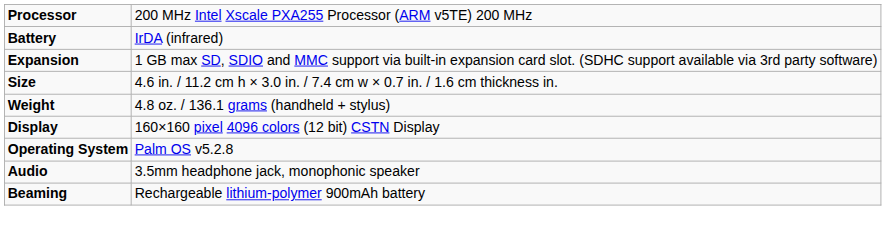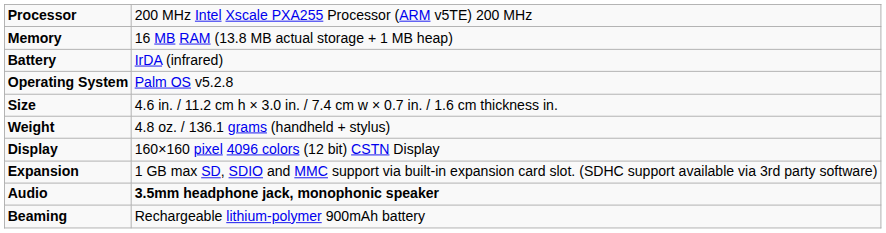 <table class="wikitable">
 <tr>
 <td><strong>Processor</strong></td>
 <td>200 MHz <a href='#'>Intel</a> <a href='#'>Xscale PXA255</a> Processor (<a href='#'>ARM</a> v5TE) 200 MHz</td>
 </tr>
 <tr>
+<td><strong>Memory</strong></td>
+<td>16 <a href='#'>MB</a> <a href='#'>RAM</a> (13.8 MB actual storage + 1 MB heap)</td>
+</tr>
+<tr>
 <td><strong>Battery</strong></td>
 <td><a href='#'>IrDA</a> (infrared)</td>
 </tr>
 <tr>
-<td><strong>Expansion</strong></td>
-<td>1 GB max <a href='#'>SD</a>, <a href='#'>SDIO</a> and <a href='#'>MMC</a> support via built-in expansion card slot. (SDHC support available via 3rd party software)</td>
+<td><strong>Operating System</strong></td>
+<td><a href='#'>Palm OS</a> v5.2.8</td>
 </tr>
 <tr>
 <td><strong>Size</strong></td>
 <td>4.6 in. / 11.2 cm h × 3.0 in. / 7.4 cm w × 0.7 in. / 1.6 cm thickness in.</td>
 </tr>
 <tr>
 <td><strong>Weight</strong></td>
 <td>4.8 oz. / 136.1 <a href='#'>grams</a> (handheld + stylus)</td>
 </tr>
 <tr>
 <td><strong>Display</strong></td>
 <td>160×160 <a href='#'>pixel</a> <a href='#'>4096 colors</a> (12 bit) <a href='#'>CSTN</a> Display</td>
 </tr>
 <tr>
-<td><strong>Operating System</strong></td>
-<td><a href='#'>Palm OS</a> v5.2.8</td>
+<td><strong>Expansion</strong></td>
+<td>1 GB max <a href='#'>SD</a>, <a href='#'>SDIO</a> and <a href='#'>MMC</a> support via built-in expansion card slot. (SDHC support available via 3rd party software)</td>
 </tr>
 <tr>
 <td><strong>Audio</strong></td>
-<td>3.5mm headphone jack, monophonic speaker</td>
+<td><strong>3.5mm headphone jack, monophonic speaker</strong></td>
 </tr>
 <tr>
 <td><strong>Beaming</strong></td>
 <td>Rechargeable <a href='#'>lithium-polymer</a> 900mAh battery</td>
 </tr>
 </table>
